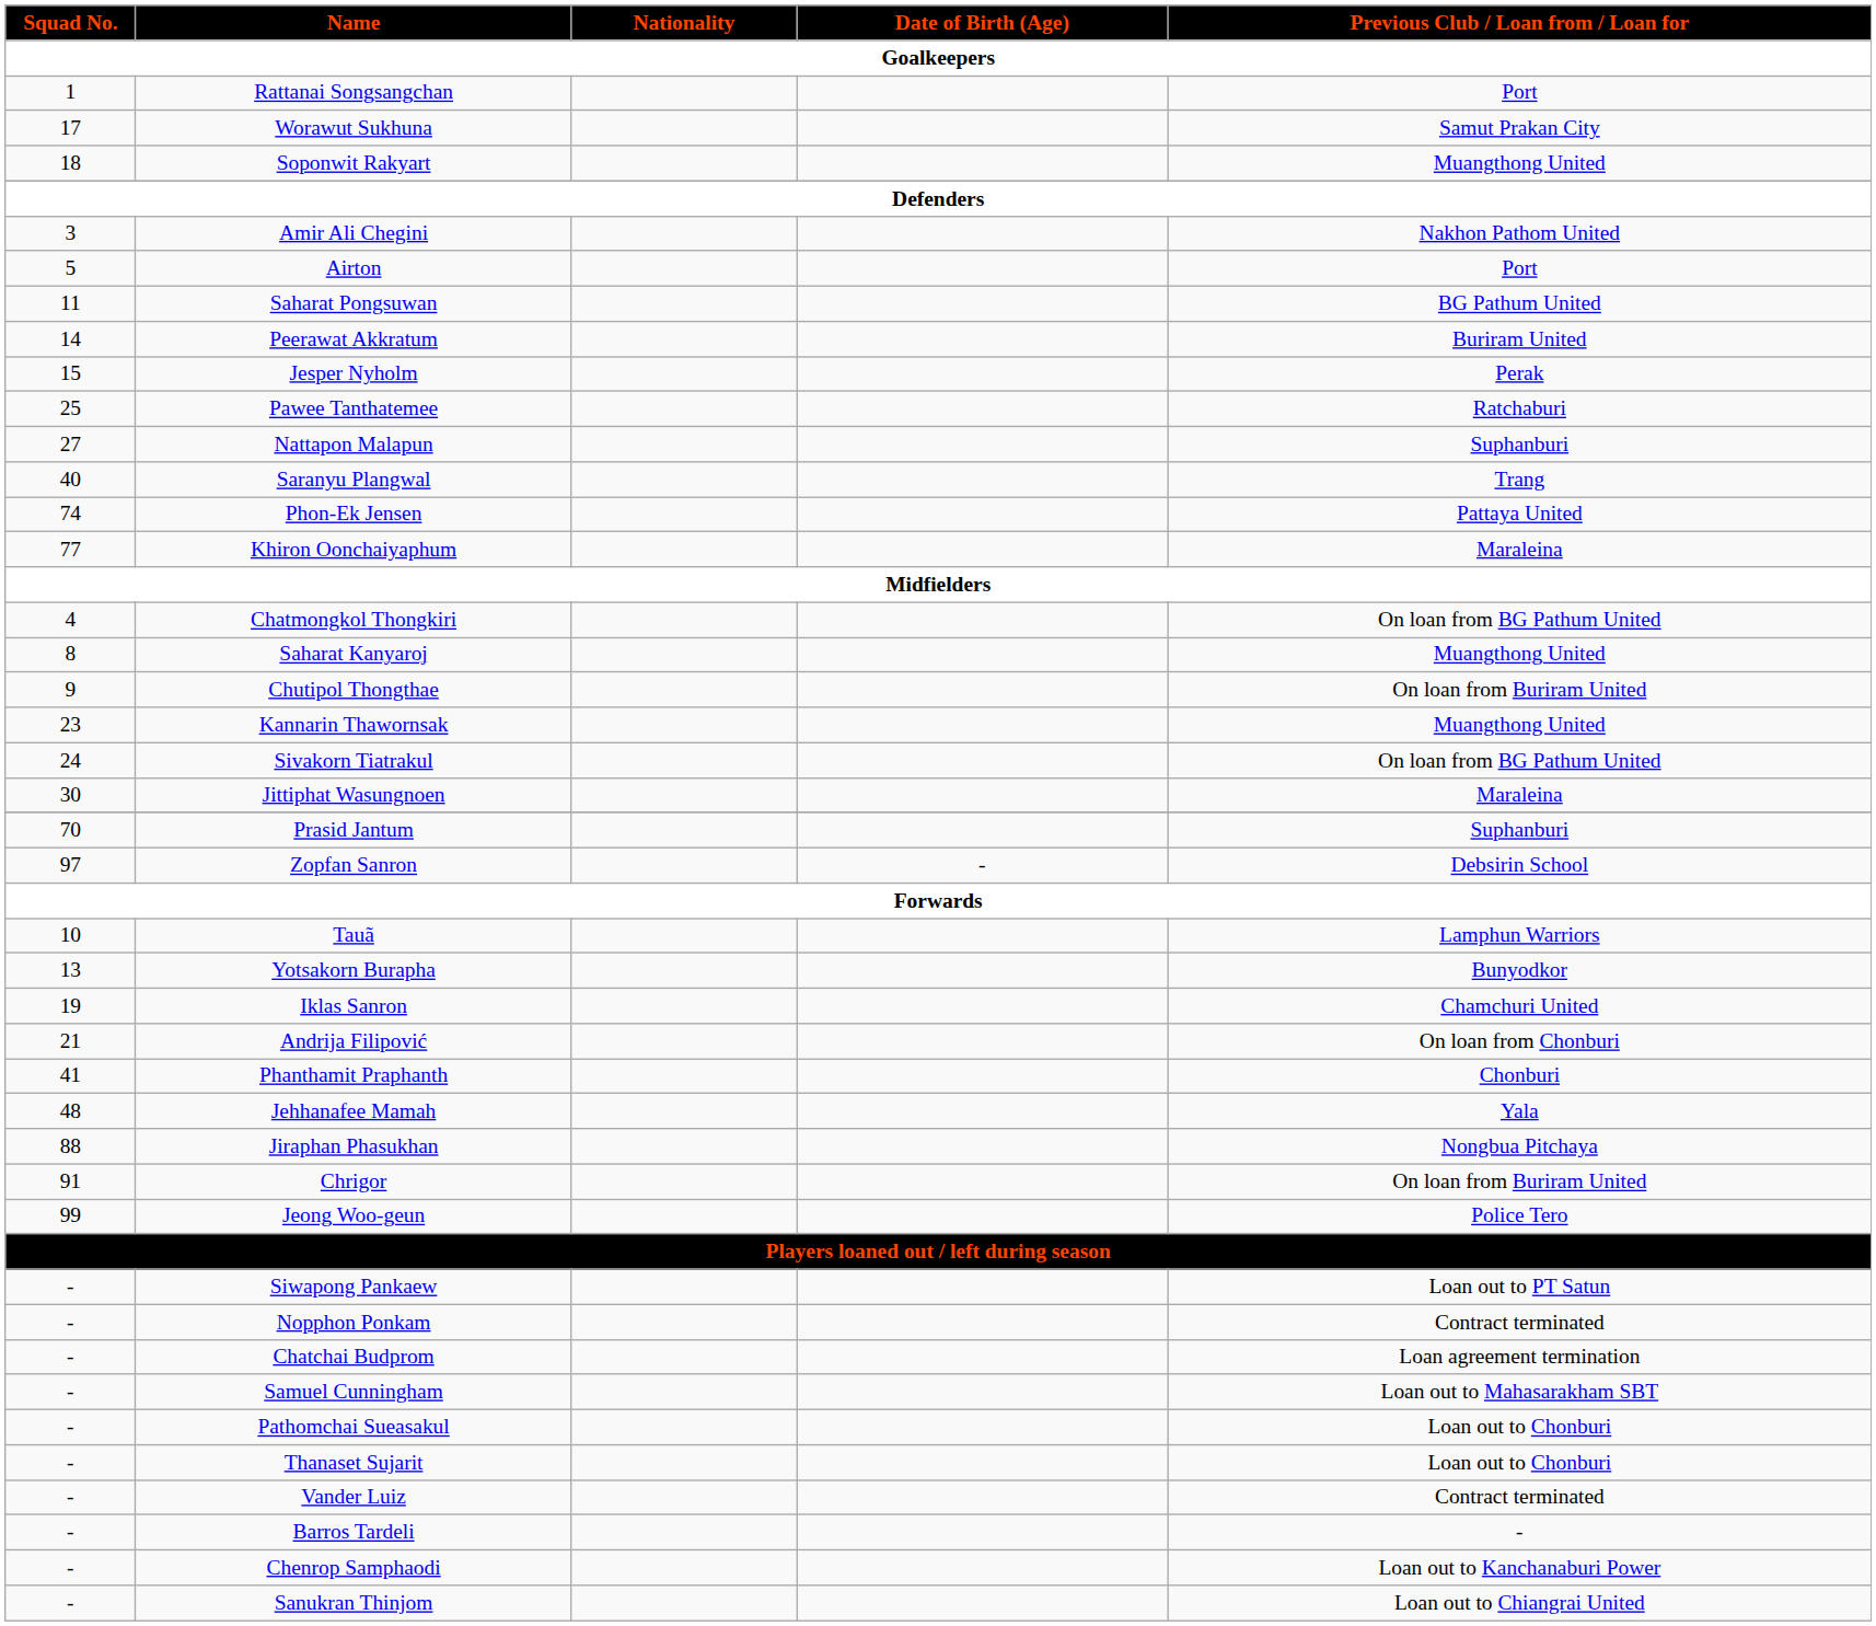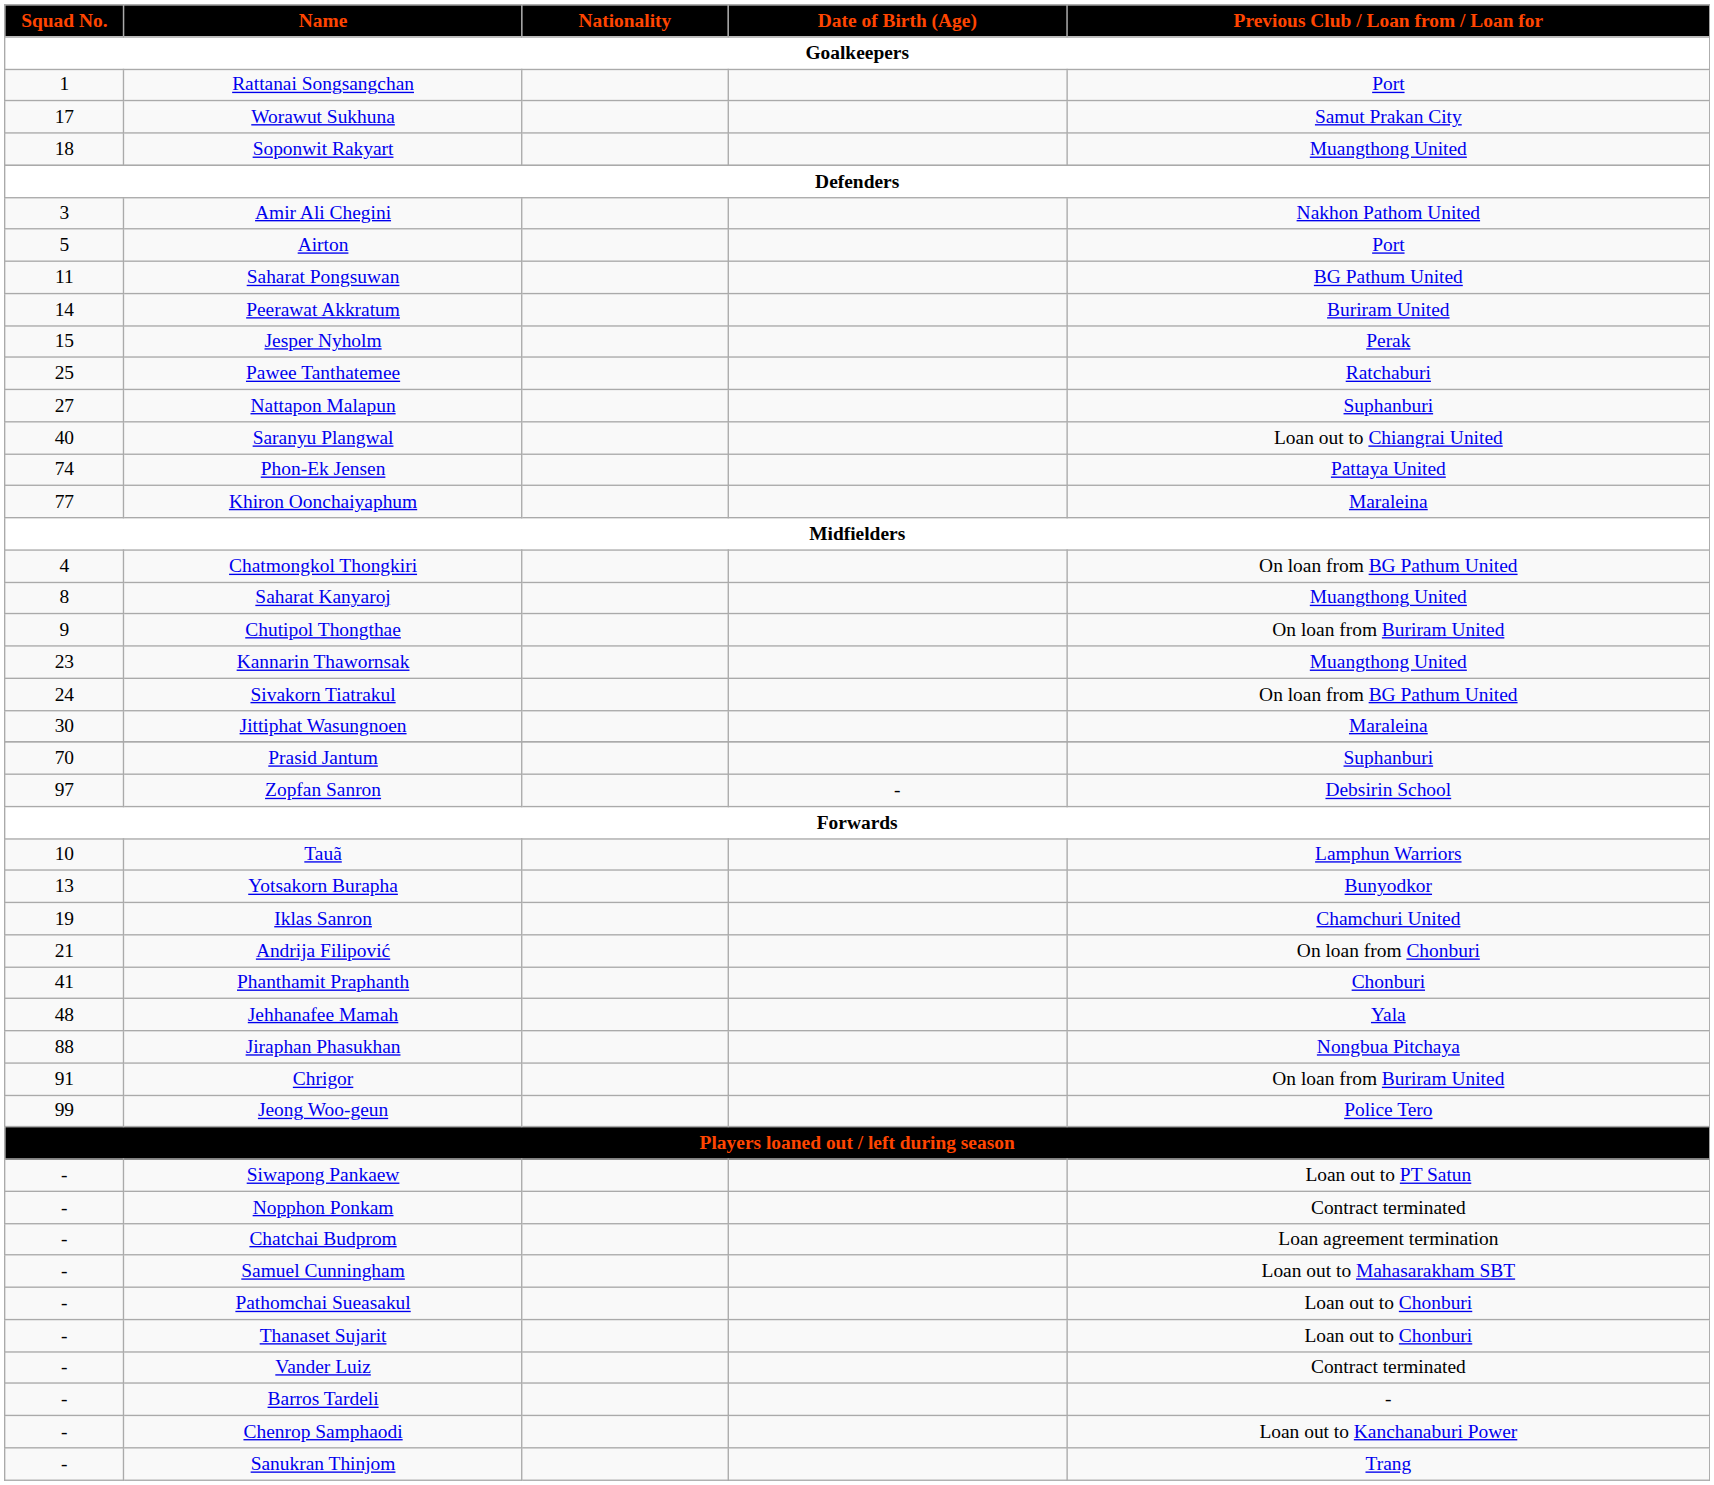 <table class="wikitable" style="text-align:center; font-size:90%; width:100%;">
 <tr>
 <th style="background:black; color:orangered; text-align:center; width:7%;">Squad No.</th>
 <th style="background:black; color:orangered; text-align:center;">Name</th>
 <th style="background:black; color:orangered; text-align:center;">Nationality</th>
 <th style="background:black; color:orangered; text-align:center;">Date of Birth (Age)</th>
 <th style="background:black; color:orangered; text-align:center;">Previous Club / Loan from / Loan for</th>
 </tr>
 <tr>
 <th colspan="8" style="background:white; color:black; text-align:center">Goalkeepers</th>
 </tr>
 <tr>
 <td>1</td>
 <td><a href='#'>Rattanai Songsangchan</a></td>
 <td></td>
 <td></td>
 <td> <a href='#'>Port</a></td>
 </tr>
 <tr>
 <td>17</td>
 <td><a href='#'>Worawut Sukhuna</a></td>
 <td></td>
 <td></td>
 <td> <a href='#'>Samut Prakan City</a></td>
 </tr>
 <tr>
 <td>18</td>
 <td><a href='#'>Soponwit Rakyart</a></td>
 <td></td>
 <td></td>
 <td> <a href='#'>Muangthong United</a></td>
 </tr>
 <tr>
 </tr>
 <tr>
 <th colspan="8" style="background:white; color:black; text-align:center">Defenders</th>
 </tr>
 <tr>
 <td>3</td>
 <td><a href='#'>Amir Ali Chegini</a></td>
 <td></td>
 <td></td>
 <td> <a href='#'>Nakhon Pathom United</a></td>
 </tr>
 <tr>
 <td>5</td>
 <td><a href='#'>Airton</a></td>
 <td></td>
 <td></td>
 <td> <a href='#'>Port</a></td>
 </tr>
 <tr>
 <td>11</td>
 <td><a href='#'>Saharat Pongsuwan</a></td>
 <td></td>
 <td></td>
 <td> <a href='#'>BG Pathum United</a></td>
 </tr>
 <tr>
 <td>14</td>
 <td><a href='#'>Peerawat Akkratum</a></td>
 <td></td>
 <td></td>
 <td> <a href='#'>Buriram United</a></td>
 </tr>
 <tr>
 <td>15</td>
 <td><a href='#'>Jesper Nyholm</a></td>
 <td></td>
 <td></td>
 <td> <a href='#'>Perak</a></td>
 </tr>
 <tr>
 <td>25</td>
 <td><a href='#'>Pawee Tanthatemee</a></td>
 <td></td>
 <td></td>
 <td> <a href='#'>Ratchaburi</a></td>
 </tr>
 <tr>
 <td>27</td>
 <td><a href='#'>Nattapon Malapun</a></td>
 <td></td>
 <td></td>
 <td> <a href='#'>Suphanburi</a></td>
 </tr>
 <tr>
 <td>40</td>
 <td><a href='#'>Saranyu Plangwal</a></td>
 <td></td>
 <td></td>
-<td> <a href='#'>Trang</a></td>
+<td>Loan out to  <a href='#'>Chiangrai United</a></td>
 </tr>
 <tr>
 <td>74</td>
 <td><a href='#'>Phon-Ek Jensen</a></td>
 <td></td>
 <td></td>
 <td> <a href='#'>Pattaya United</a></td>
 </tr>
 <tr>
 <td>77</td>
 <td><a href='#'>Khiron Oonchaiyaphum</a></td>
 <td></td>
 <td></td>
 <td> <a href='#'>Maraleina</a></td>
 </tr>
 <tr>
 <th colspan="8" style="background:white; color:black; text-align:center">Midfielders</th>
 </tr>
 <tr>
 <td>4</td>
 <td><a href='#'>Chatmongkol Thongkiri</a></td>
 <td></td>
 <td></td>
 <td>On loan from  <a href='#'>BG Pathum United</a></td>
 </tr>
 <tr>
 <td>8</td>
 <td><a href='#'>Saharat Kanyaroj</a></td>
 <td></td>
 <td></td>
 <td> <a href='#'>Muangthong United</a></td>
 </tr>
 <tr>
 <td>9</td>
 <td><a href='#'>Chutipol Thongthae</a></td>
 <td></td>
 <td></td>
 <td>On loan from  <a href='#'>Buriram United</a></td>
 </tr>
 <tr>
 <td>23</td>
 <td><a href='#'>Kannarin Thawornsak</a></td>
 <td></td>
 <td></td>
 <td> <a href='#'>Muangthong United</a></td>
 </tr>
 <tr>
 <td>24</td>
 <td><a href='#'>Sivakorn Tiatrakul</a></td>
 <td></td>
 <td></td>
 <td>On loan from  <a href='#'>BG Pathum United</a></td>
 </tr>
 <tr>
 <td>30</td>
 <td><a href='#'>Jittiphat Wasungnoen</a></td>
 <td></td>
 <td></td>
 <td> <a href='#'>Maraleina</a></td>
 </tr>
 <tr>
 </tr>
 <tr>
 <td>70</td>
 <td><a href='#'>Prasid Jantum</a></td>
 <td></td>
 <td></td>
 <td> <a href='#'>Suphanburi</a></td>
 </tr>
 <tr>
 <td>97</td>
 <td><a href='#'>Zopfan Sanron</a></td>
 <td></td>
 <td>-</td>
 <td> <a href='#'>Debsirin School</a></td>
 </tr>
 <tr>
 <th colspan="8" style="background:white; color:black; text-align:center">Forwards</th>
 </tr>
 <tr>
 <td>10</td>
 <td><a href='#'>Tauã</a></td>
 <td></td>
 <td></td>
 <td> <a href='#'>Lamphun Warriors</a></td>
 </tr>
 <tr>
 <td>13</td>
 <td><a href='#'>Yotsakorn Burapha</a></td>
 <td></td>
 <td></td>
 <td> <a href='#'>Bunyodkor</a></td>
 </tr>
 <tr>
 <td>19</td>
 <td><a href='#'>Iklas Sanron</a></td>
 <td></td>
 <td></td>
 <td> <a href='#'>Chamchuri United</a></td>
 </tr>
 <tr>
 <td>21</td>
 <td><a href='#'>Andrija Filipović</a></td>
 <td></td>
 <td></td>
 <td>On loan from  <a href='#'>Chonburi</a></td>
 </tr>
 <tr>
 <td>41</td>
 <td><a href='#'>Phanthamit Praphanth</a></td>
 <td></td>
 <td></td>
 <td> <a href='#'>Chonburi</a></td>
 </tr>
 <tr>
 <td>48</td>
 <td><a href='#'>Jehhanafee Mamah</a></td>
 <td></td>
 <td></td>
 <td> <a href='#'>Yala</a></td>
 </tr>
 <tr>
 <td>88</td>
 <td><a href='#'>Jiraphan Phasukhan</a></td>
 <td></td>
 <td></td>
 <td> <a href='#'>Nongbua Pitchaya</a></td>
 </tr>
 <tr>
 <td>91</td>
 <td><a href='#'>Chrigor</a></td>
 <td></td>
 <td></td>
 <td>On loan from  <a href='#'>Buriram United</a></td>
 </tr>
 <tr>
 <td>99</td>
 <td><a href='#'>Jeong Woo-geun</a></td>
 <td></td>
 <td></td>
 <td> <a href='#'>Police Tero</a></td>
 </tr>
 <tr>
 <th colspan="8" style="background:black; color:orangered; text-align:center;">Players loaned out / left during season</th>
 </tr>
 <tr>
 <td>-</td>
 <td><a href='#'>Siwapong Pankaew</a></td>
 <td></td>
 <td></td>
 <td>Loan out to  <a href='#'>PT Satun</a></td>
 </tr>
 <tr>
 <td>-</td>
 <td><a href='#'>Nopphon Ponkam</a></td>
 <td></td>
 <td></td>
 <td>Contract terminated</td>
 </tr>
 <tr>
 <td>-</td>
 <td><a href='#'>Chatchai Budprom</a></td>
 <td></td>
 <td></td>
 <td>Loan agreement termination</td>
 </tr>
 <tr>
 <td>-</td>
 <td><a href='#'>Samuel Cunningham</a></td>
 <td></td>
 <td></td>
 <td>Loan out to  <a href='#'>Mahasarakham SBT</a></td>
 </tr>
 <tr>
 <td>-</td>
 <td><a href='#'>Pathomchai Sueasakul</a></td>
 <td></td>
 <td></td>
 <td>Loan out to  <a href='#'>Chonburi</a></td>
 </tr>
 <tr>
 <td>-</td>
 <td><a href='#'>Thanaset Sujarit</a></td>
 <td></td>
 <td></td>
 <td>Loan out to  <a href='#'>Chonburi</a></td>
 </tr>
 <tr>
 <td>-</td>
 <td><a href='#'>Vander Luiz</a></td>
 <td></td>
 <td></td>
 <td>Contract terminated</td>
 </tr>
 <tr>
 <td>-</td>
 <td><a href='#'>Barros Tardeli</a></td>
 <td></td>
 <td></td>
 <td>-</td>
 </tr>
 <tr>
 <td>-</td>
 <td><a href='#'>Chenrop Samphaodi</a></td>
 <td></td>
 <td></td>
 <td>Loan out to  <a href='#'>Kanchanaburi Power</a></td>
 </tr>
 <tr>
 <td>-</td>
 <td><a href='#'>Sanukran Thinjom</a></td>
 <td></td>
 <td></td>
-<td>Loan out to  <a href='#'>Chiangrai United</a></td>
+<td> <a href='#'>Trang</a></td>
 </tr>
 </table>
